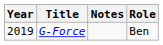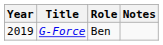 <table class="wikitable sortable">
 <tr>
 <th>Year</th>
 <th>Title</th>
+<th>Role</th>
 <th class="unsortable">Notes</th>
-<th>Role</th>
 </tr>
 <tr>
 <td>2019</td>
 <td><em><a href='#'>G-Force</a></em></td>
+<td>Ben</td>
 <td></td>
-<td>Ben</td>
 </tr>
 </table>
